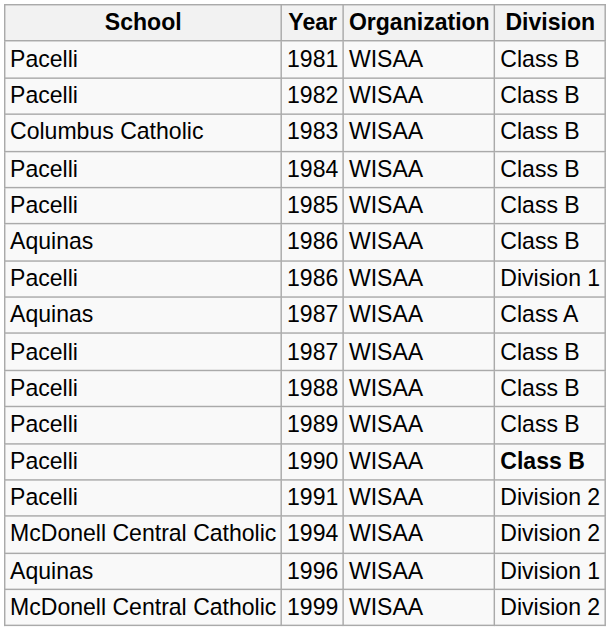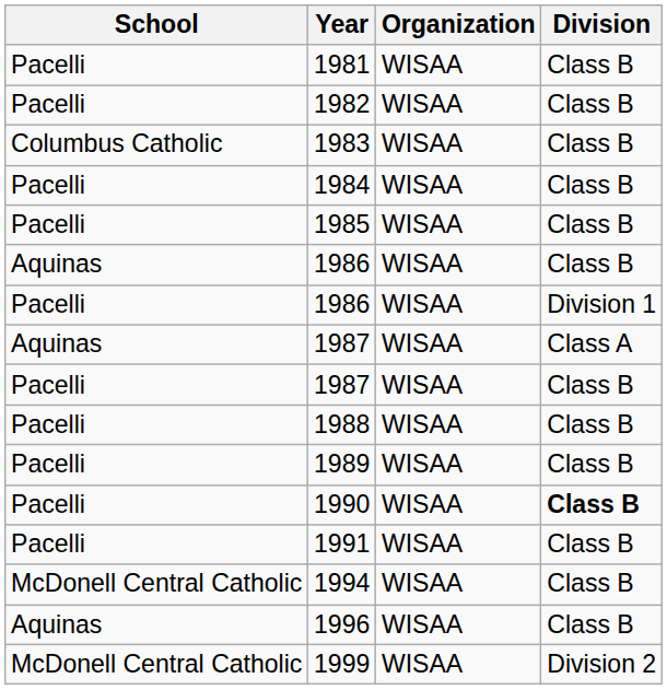 <table class="wikitable">
 <tr>
 <th>School</th>
 <th>Year</th>
 <th>Organization</th>
 <th>Division</th>
 </tr>
 <tr>
 <td>Pacelli</td>
 <td>1981</td>
 <td>WISAA</td>
 <td>Class B</td>
 </tr>
 <tr>
 <td>Pacelli</td>
 <td>1982</td>
 <td>WISAA</td>
 <td>Class B</td>
 </tr>
 <tr>
 <td>Columbus Catholic</td>
 <td>1983</td>
 <td>WISAA</td>
 <td>Class B</td>
 </tr>
 <tr>
 <td>Pacelli</td>
 <td>1984</td>
 <td>WISAA</td>
 <td>Class B</td>
 </tr>
 <tr>
 <td>Pacelli</td>
 <td>1985</td>
 <td>WISAA</td>
 <td>Class B</td>
 </tr>
 <tr>
 <td>Aquinas</td>
 <td>1986</td>
 <td>WISAA</td>
 <td>Class B</td>
 </tr>
 <tr>
 <td>Pacelli</td>
 <td>1986</td>
 <td>WISAA</td>
 <td>Division 1</td>
 </tr>
 <tr>
 <td>Aquinas</td>
 <td>1987</td>
 <td>WISAA</td>
 <td>Class A</td>
 </tr>
 <tr>
 <td>Pacelli</td>
 <td>1987</td>
 <td>WISAA</td>
 <td>Class B</td>
 </tr>
 <tr>
 <td>Pacelli</td>
 <td>1988</td>
 <td>WISAA</td>
 <td>Class B</td>
 </tr>
 <tr>
 <td>Pacelli</td>
 <td>1989</td>
 <td>WISAA</td>
 <td>Class B</td>
 </tr>
 <tr>
 <td>Pacelli</td>
 <td>1990</td>
 <td>WISAA</td>
 <td><strong>Class B</strong></td>
 </tr>
 <tr>
 <td>Pacelli</td>
 <td>1991</td>
 <td>WISAA</td>
-<td>Division 2</td>
+<td>Class B</td>
 </tr>
 <tr>
 <td>McDonell Central Catholic</td>
 <td>1994</td>
 <td>WISAA</td>
-<td>Division 2</td>
+<td>Class B</td>
 </tr>
 <tr>
 <td>Aquinas</td>
 <td>1996</td>
 <td>WISAA</td>
-<td>Division 1</td>
+<td>Class B</td>
 </tr>
 <tr>
 <td>McDonell Central Catholic</td>
 <td>1999</td>
 <td>WISAA</td>
 <td>Division 2</td>
 </tr>
 </table>
